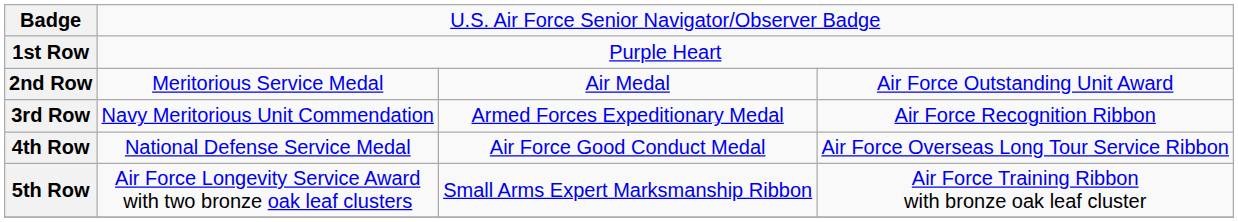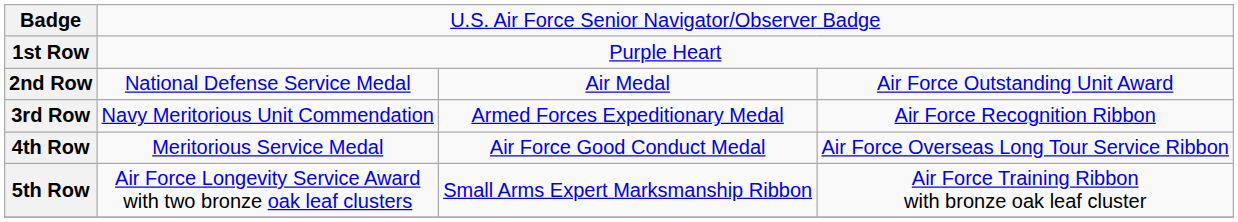 <table class="wikitable" style="margin:1em auto; text-align:center;">
 <tr>
 <th>Badge</th>
 <td colspan="3"><a href='#'>U.S. Air Force Senior Navigator/Observer Badge</a></td>
 </tr>
 <tr>
 <th>1st Row</th>
 <td colspan="3"><a href='#'>Purple Heart</a></td>
 </tr>
 <tr>
 <th>2nd Row</th>
-<td><a href='#'>Meritorious Service Medal</a></td>
+<td><a href='#'>National Defense Service Medal</a></td>
 <td><a href='#'>Air Medal</a></td>
 <td><a href='#'>Air Force Outstanding Unit Award</a></td>
 </tr>
 <tr>
 <th>3rd Row</th>
 <td><a href='#'>Navy Meritorious Unit Commendation</a></td>
 <td><a href='#'>Armed Forces Expeditionary Medal</a></td>
 <td><a href='#'>Air Force Recognition Ribbon</a></td>
 </tr>
 <tr>
 <th>4th Row</th>
-<td><a href='#'>National Defense Service Medal</a></td>
+<td><a href='#'>Meritorious Service Medal</a></td>
 <td><a href='#'>Air Force Good Conduct Medal</a></td>
 <td><a href='#'>Air Force Overseas Long Tour Service Ribbon</a></td>
 </tr>
 <tr>
 <th>5th Row</th>
 <td><a href='#'>Air Force Longevity Service Award</a><br>with two bronze <a href='#'>oak leaf clusters</a></td>
 <td><a href='#'>Small Arms Expert Marksmanship Ribbon</a></td>
 <td><a href='#'>Air Force Training Ribbon</a><br>with bronze oak leaf cluster</td>
 </tr>
 <tr>
 </tr>
 </table>
